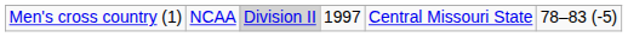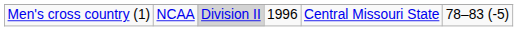 <table class="wikitable">
 <tr align="center">
 </tr>
 <tr align="center">
 <td rowspan="1"><a href='#'>Men's cross country</a> (1)</td>
 <td rowspan="1"><a href='#'>NCAA</a></td>
 <td rowspan="1" style="background: lightgrey;"><a href='#'>Division II</a></td>
-<td>1997</td>
+<td>1996</td>
 <td><a href='#'>Central Missouri State</a></td>
 <td>78–83 (-5)</td>
 </tr>
 </table>
